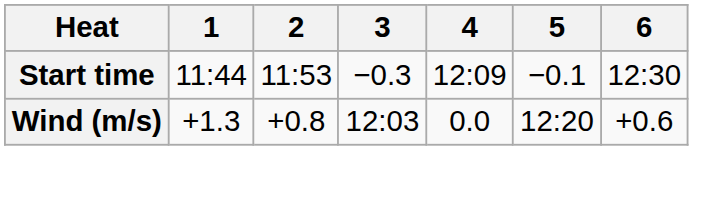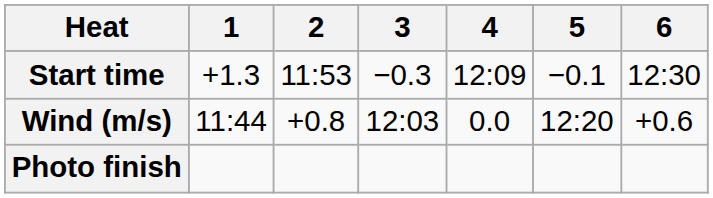 <table class="wikitable" style="text-align:center">
 <tr>
 <th>Heat</th>
 <th>1</th>
 <th>2</th>
 <th>3</th>
 <th>4</th>
 <th>5</th>
 <th>6</th>
 </tr>
 <tr>
 <th>Start time</th>
-<td>11:44</td>
+<td>+1.3</td>
 <td>11:53</td>
 <td>−0.3</td>
 <td>12:09</td>
 <td>−0.1</td>
 <td>12:30</td>
 </tr>
 <tr>
 <th>Wind (m/s)</th>
-<td>+1.3</td>
+<td>11:44</td>
 <td>+0.8</td>
 <td>12:03</td>
 <td>0.0</td>
 <td>12:20</td>
 <td>+0.6</td>
 </tr>
+<tr>
+<th>Photo finish</th>
+<td></td>
+<td></td>
+<td></td>
+<td></td>
+<td></td>
+<td></td>
+</tr>
 </table>
